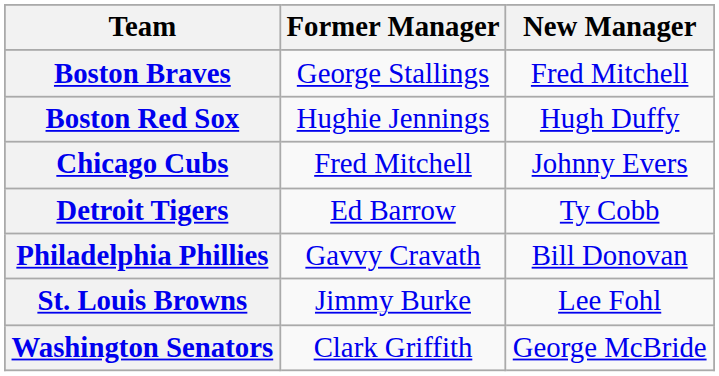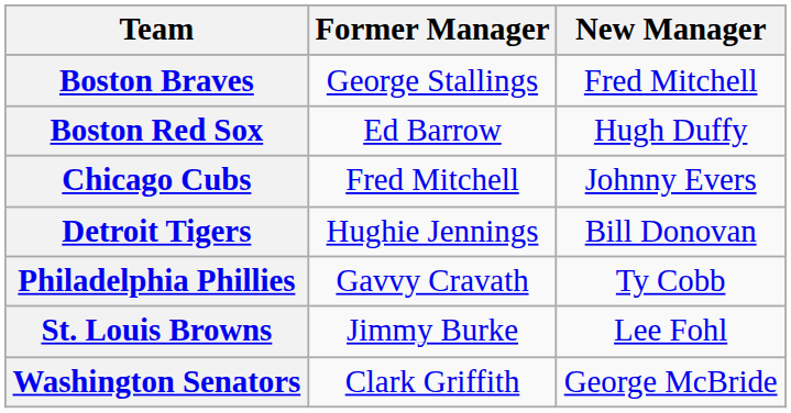 <table class="wikitable plainrowheaders" style="text-align:center;">
 <tr>
 <th>Team</th>
 <th>Former Manager</th>
 <th>New Manager</th>
 </tr>
 <tr>
 <th scope="row" style="text-align:center;"><a href='#'>Boston Braves</a></th>
 <td><a href='#'>George Stallings</a></td>
 <td><a href='#'>Fred Mitchell</a></td>
 </tr>
 <tr>
 <th scope="row" style="text-align:center;"><a href='#'>Boston Red Sox</a></th>
-<td><a href='#'>Hughie Jennings</a></td>
+<td><a href='#'>Ed Barrow</a></td>
 <td><a href='#'>Hugh Duffy</a></td>
 </tr>
 <tr>
 <th scope="row" style="text-align:center;"><a href='#'>Chicago Cubs</a></th>
 <td><a href='#'>Fred Mitchell</a></td>
 <td><a href='#'>Johnny Evers</a></td>
 </tr>
 <tr>
 <th scope="row" style="text-align:center;"><a href='#'>Detroit Tigers</a></th>
-<td><a href='#'>Ed Barrow</a></td>
-<td><a href='#'>Ty Cobb</a></td>
+<td><a href='#'>Hughie Jennings</a></td>
+<td><a href='#'>Bill Donovan</a></td>
 </tr>
 <tr>
 <th scope="row" style="text-align:center;"><a href='#'>Philadelphia Phillies</a></th>
 <td><a href='#'>Gavvy Cravath</a></td>
-<td><a href='#'>Bill Donovan</a></td>
+<td><a href='#'>Ty Cobb</a></td>
 </tr>
 <tr>
 <th scope="row" style="text-align:center;"><a href='#'>St. Louis Browns</a></th>
 <td><a href='#'>Jimmy Burke</a></td>
 <td><a href='#'>Lee Fohl</a></td>
 </tr>
 <tr>
 <th scope="row" style="text-align:center;"><a href='#'>Washington Senators</a></th>
 <td><a href='#'>Clark Griffith</a></td>
 <td><a href='#'>George McBride</a></td>
 </tr>
 </table>
